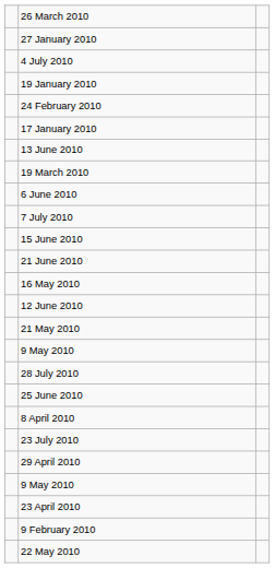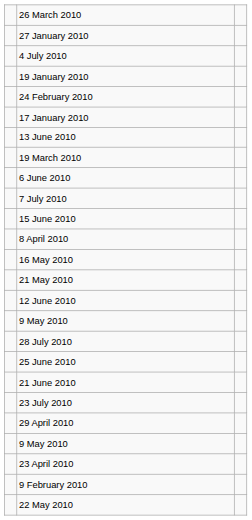 <table class="wikitable" style="font-size: 80%; float: left; width: 26em; margin-right: 1em; height: 700px">
 <tr>
 <td></td>
 <td>26 March 2010</td>
 <td></td>
 </tr>
 <tr>
 <td></td>
 <td>27 January 2010</td>
 <td></td>
 </tr>
 <tr>
 <td></td>
 <td>4 July 2010</td>
 <td></td>
 </tr>
 <tr>
 <td></td>
 <td>19 January 2010</td>
 <td></td>
 </tr>
 <tr>
 <td></td>
 <td>24 February 2010</td>
 <td></td>
 </tr>
 <tr>
 <td></td>
 <td>17 January 2010</td>
 <td></td>
 </tr>
 <tr>
 <td></td>
 <td>13 June 2010</td>
 <td></td>
 </tr>
 <tr>
 <td></td>
 <td>19 March 2010</td>
 <td></td>
 </tr>
 <tr>
 <td></td>
 <td>6 June 2010</td>
 <td></td>
 </tr>
 <tr>
 <td></td>
 <td>7 July 2010</td>
 <td></td>
 </tr>
 <tr>
 <td></td>
 <td>15 June 2010</td>
 <td></td>
 </tr>
 <tr>
 <td></td>
-<td>21 June 2010</td>
+<td>8 April 2010</td>
 <td></td>
 </tr>
 <tr>
 <td></td>
 <td>16 May 2010</td>
 <td></td>
 </tr>
 <tr>
 <td></td>
-<td>12 June 2010</td>
+<td>21 May 2010</td>
 <td></td>
 </tr>
 <tr>
 <td></td>
-<td>21 May 2010</td>
+<td>12 June 2010</td>
 <td></td>
 </tr>
 <tr>
 <td></td>
 <td>9 May 2010</td>
 <td></td>
 </tr>
 <tr>
 <td></td>
 <td>28 July 2010</td>
 <td></td>
 </tr>
 <tr>
 <td></td>
 <td>25 June 2010</td>
 <td></td>
 </tr>
 <tr>
 <td></td>
-<td>8 April 2010</td>
+<td>21 June 2010</td>
 <td></td>
 </tr>
 <tr>
 <td></td>
 <td>23 July 2010</td>
 <td></td>
 </tr>
 <tr>
 <td></td>
 <td>29 April 2010</td>
 <td></td>
 </tr>
 <tr>
 <td></td>
 <td>9 May 2010</td>
 <td></td>
 </tr>
 <tr>
 <td></td>
 <td>23 April 2010</td>
 <td></td>
 </tr>
 <tr>
 <td></td>
 <td>9 February 2010</td>
 <td></td>
 </tr>
 <tr>
 <td></td>
 <td>22 May 2010</td>
 <td></td>
 </tr>
 </table>
